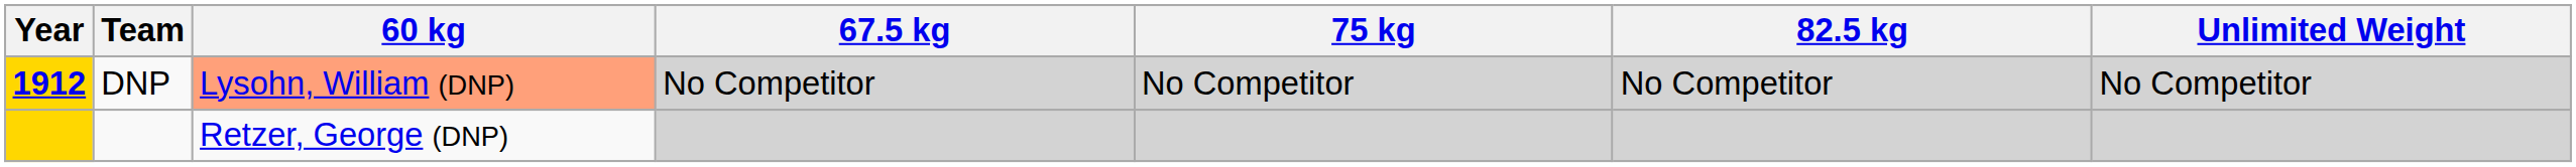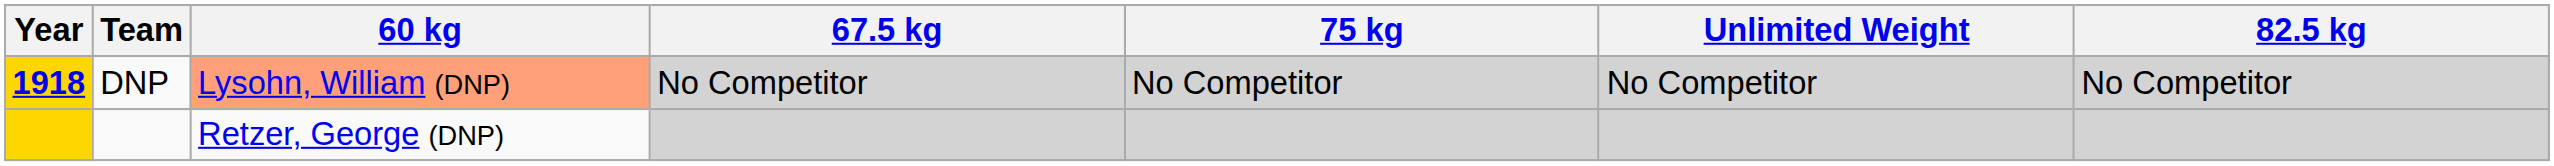 <table class="wikitable sortable" style="font-size: 100%">
 <tr>
 <th>Year</th>
 <th>Team</th>
 <th width=300><a href='#'>60 kg</a></th>
 <th width=300><a href='#'>67.5 kg</a></th>
 <th width=300><a href='#'>75 kg</a></th>
+<th width=300><a href='#'>Unlimited Weight</a></th>
 <th width=300><a href='#'>82.5 kg</a></th>
-<th width=300><a href='#'>Unlimited Weight</a></th>
 </tr>
 <tr>
-<td bgcolor="GOLD"><strong><a href='#'>1912</a></strong></td>
+<td bgcolor="GOLD"><strong><a href='#'>1918</a></strong></td>
 <td>DNP</td>
 <td style="background: lightsalmon;"><a href='#'>Lysohn, William</a> <small>(DNP)</small></td>
 <td bgcolor="lightgray">No Competitor</td>
 <td bgcolor="lightgray">No Competitor</td>
 <td bgcolor="lightgray">No Competitor</td>
 <td bgcolor="lightgray">No Competitor</td>
 </tr>
 <tr>
 <td bgcolor="GOLD"></td>
 <td></td>
 <td><a href='#'>Retzer, George</a> <small>(DNP)</small></td>
 <td bgcolor="lightgray"></td>
 <td bgcolor="lightgray"></td>
 <td bgcolor="lightgray"></td>
 <td bgcolor="lightgray"></td>
 </tr>
 </table>
